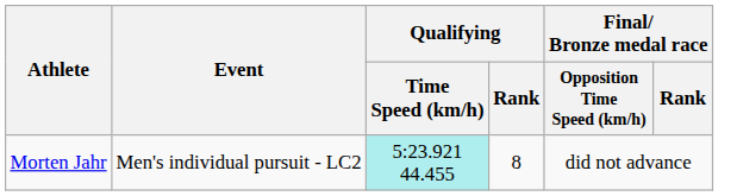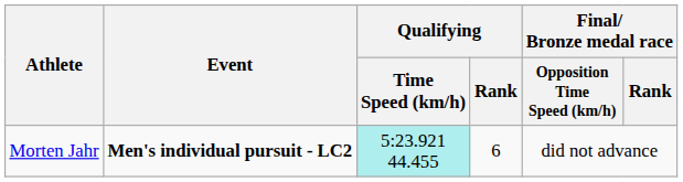 <table class=wikitable style="font-size:90%">
 <tr>
 <th rowspan="2">Athlete</th>
 <th rowspan="2">Event</th>
 <th colspan="2">Qualifying</th>
 <th colspan="2">Final/<br>Bronze medal race</th>
 </tr>
 <tr>
 <th>Time<br>Speed (km/h)</th>
 <th>Rank</th>
 <th style="line-height:1em"><small>Opposition<br>Time<br>Speed (km/h)</small></th>
 <th>Rank</th>
 </tr>
 <tr>
 <td><a href='#'>Morten Jahr</a></td>
-<td>Men's individual pursuit - LC2</td>
+<td><strong>Men's individual pursuit - LC2</strong></td>
 <td align="center" style="background: paleturquoise;">5:23.921<br>44.455</td>
-<td align="center">8</td>
+<td align="center">6</td>
 <td align="center" colspan="2">did not advance</td>
 </tr>
 </table>
